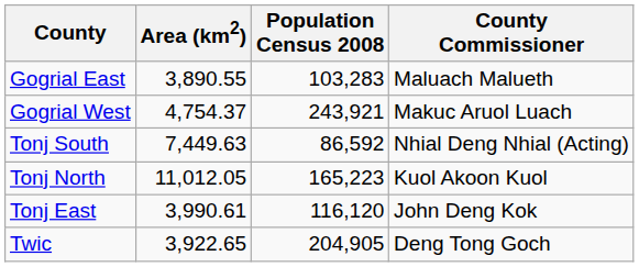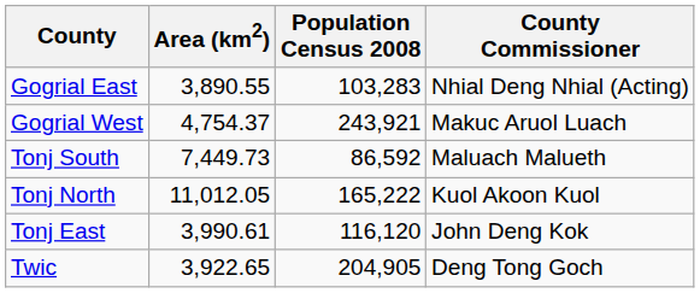 <table class="sortable wikitable">
 <tr>
 <th>County</th>
 <th>Area (km<sup>2</sup>)</th>
 <th>Population<br>Census 2008</th>
 <th>County <br>Commissioner</th>
 </tr>
 <tr>
 <td><a href='#'>Gogrial East</a></td>
 <td align="right">3,890.55</td>
 <td align="right">103,283</td>
-<td>Maluach Malueth</td>
+<td>Nhial Deng Nhial (Acting)</td>
 </tr>
 <tr>
 <td><a href='#'>Gogrial West</a></td>
 <td align="right">4,754.37</td>
 <td align="right">243,921</td>
 <td>Makuc Aruol Luach</td>
 </tr>
 <tr>
 <td><a href='#'>Tonj South</a></td>
-<td align="right">7,449.63</td>
+<td align="right">7,449.73</td>
 <td align="right">86,592</td>
-<td>Nhial Deng Nhial (Acting)</td>
+<td>Maluach Malueth</td>
 </tr>
 <tr>
 <td><a href='#'>Tonj North</a></td>
 <td align="right">11,012.05</td>
-<td align="right">165,223</td>
+<td align="right">165,222</td>
 <td>Kuol Akoon Kuol</td>
 </tr>
 <tr>
 <td><a href='#'>Tonj East</a></td>
 <td align="right">3,990.61</td>
 <td align="right">116,120</td>
 <td>John Deng Kok</td>
 </tr>
 <tr>
 <td><a href='#'>Twic</a></td>
 <td align="right">3,922.65</td>
 <td align="right">204,905</td>
 <td>Deng Tong Goch</td>
 </tr>
 </table>
